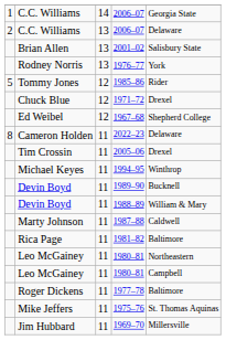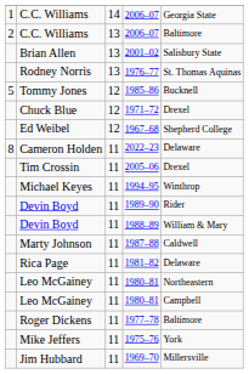 <table class="wikitable">
 <tr>
 </tr>
 <tr>
 <td>1</td>
 <td>C.C. Williams</td>
 <td>14</td>
 <td style="font-size:80%;"><a href='#'>2006–07</a></td>
 <td style="font-size:80%;">Georgia State</td>
 </tr>
 <tr>
 <td>2</td>
 <td>C.C. Williams</td>
 <td>13</td>
 <td style="font-size:80%;"><a href='#'>2006–07</a></td>
-<td style="font-size:80%;">Delaware</td>
+<td style="font-size:80%;">Baltimore</td>
 </tr>
 <tr>
 <td></td>
 <td>Brian Allen</td>
 <td>13</td>
 <td style="font-size:80%;"><a href='#'>2001–02</a></td>
 <td style="font-size:80%;">Salisbury State</td>
 </tr>
 <tr>
 <td></td>
 <td>Rodney Norris</td>
 <td>13</td>
 <td style="font-size:80%;"><a href='#'>1976–77</a></td>
-<td style="font-size:80%;">York</td>
+<td style="font-size:80%;">St. Thomas Aquinas</td>
 </tr>
 <tr>
 <td>5</td>
 <td>Tommy Jones</td>
 <td>12</td>
 <td style="font-size:80%;"><a href='#'>1985–86</a></td>
-<td style="font-size:80%;">Rider</td>
+<td style="font-size:80%;">Bucknell</td>
 </tr>
 <tr>
 <td></td>
 <td>Chuck Blue</td>
 <td>12</td>
 <td style="font-size:80%;"><a href='#'>1971–72</a></td>
 <td style="font-size:80%;">Drexel</td>
 </tr>
 <tr>
 <td></td>
 <td>Ed Weibel</td>
 <td>12</td>
 <td style="font-size:80%;"><a href='#'>1967–68</a></td>
 <td style="font-size:80%;">Shepherd College</td>
 </tr>
 <tr>
 <td>8</td>
 <td>Cameron Holden</td>
 <td>11</td>
 <td style="font-size:80%;"><a href='#'>2022–23</a></td>
 <td style="font-size:80%;">Delaware</td>
 </tr>
 <tr>
 <td></td>
 <td>Tim Crossin</td>
 <td>11</td>
 <td style="font-size:80%;"><a href='#'>2005–06</a></td>
 <td style="font-size:80%;">Drexel</td>
 </tr>
 <tr>
 <td></td>
 <td>Michael Keyes</td>
 <td>11</td>
 <td style="font-size:80%;"><a href='#'>1994–95</a></td>
 <td style="font-size:80%;">Winthrop</td>
 </tr>
 <tr>
 <td></td>
 <td><a href='#'>Devin Boyd</a></td>
 <td>11</td>
 <td style="font-size:80%;"><a href='#'>1989–90</a></td>
-<td style="font-size:80%;">Bucknell</td>
+<td style="font-size:80%;">Rider</td>
 </tr>
 <tr>
 <td></td>
 <td><a href='#'>Devin Boyd</a></td>
 <td>11</td>
 <td style="font-size:80%;"><a href='#'>1988–89</a></td>
 <td style="font-size:80%;">William & Mary</td>
 </tr>
 <tr>
 <td></td>
 <td>Marty Johnson</td>
 <td>11</td>
 <td style="font-size:80%;"><a href='#'>1987–88</a></td>
 <td style="font-size:80%;">Caldwell</td>
 </tr>
 <tr>
 <td></td>
 <td>Rica Page</td>
 <td>11</td>
 <td style="font-size:80%;"><a href='#'>1981–82</a></td>
-<td style="font-size:80%;">Baltimore</td>
+<td style="font-size:80%;">Delaware</td>
 </tr>
 <tr>
 <td></td>
 <td>Leo McGainey</td>
 <td>11</td>
 <td style="font-size:80%;"><a href='#'>1980–81</a></td>
 <td style="font-size:80%;">Northeastern</td>
 </tr>
 <tr>
 <td></td>
 <td>Leo McGainey</td>
 <td>11</td>
 <td style="font-size:80%;"><a href='#'>1980–81</a></td>
 <td style="font-size:80%;">Campbell</td>
 </tr>
 <tr>
 <td></td>
 <td>Roger Dickens</td>
 <td>11</td>
 <td style="font-size:80%;"><a href='#'>1977–78</a></td>
 <td style="font-size:80%;">Baltimore</td>
 </tr>
 <tr>
 <td></td>
 <td>Mike Jeffers</td>
 <td>11</td>
 <td style="font-size:80%;"><a href='#'>1975–76</a></td>
-<td style="font-size:80%;">St. Thomas Aquinas</td>
+<td style="font-size:80%;">York</td>
 </tr>
 <tr>
 <td></td>
 <td>Jim Hubbard</td>
 <td>11</td>
 <td style="font-size:80%;"><a href='#'>1969–70</a></td>
 <td style="font-size:80%;">Millersville</td>
 </tr>
 </table>
